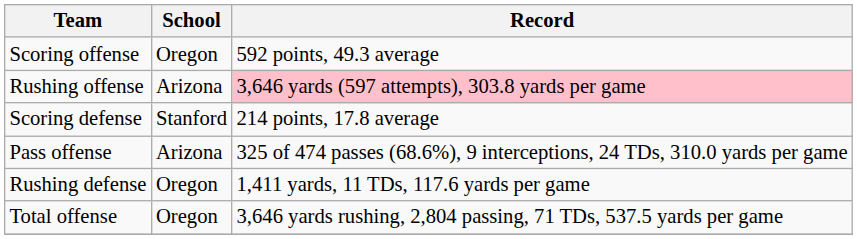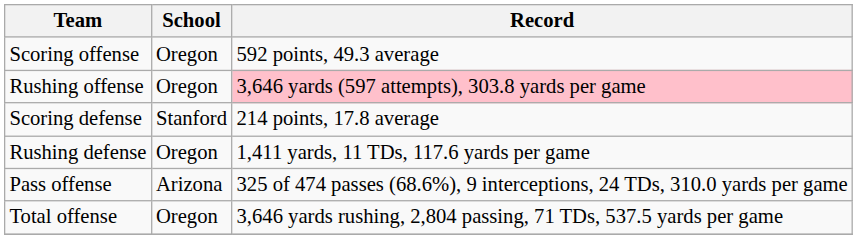 <table class="wikitable">
 <tr>
 <th>Team</th>
 <th>School</th>
 <th>Record</th>
 </tr>
 <tr>
 <td>Scoring offense</td>
 <td>Oregon</td>
 <td>592 points, 49.3 average</td>
 </tr>
 <tr>
 <td>Rushing offense</td>
-<td>Arizona</td>
+<td>Oregon</td>
 <td style="background: pink;">3,646 yards (597 attempts), 303.8 yards per game</td>
 </tr>
 <tr>
 <td>Scoring defense</td>
 <td>Stanford</td>
 <td>214 points, 17.8 average</td>
 </tr>
 <tr>
+<td>Rushing defense</td>
+<td>Oregon</td>
+<td>1,411 yards, 11 TDs, 117.6 yards per game</td>
+</tr>
+<tr>
 <td>Pass offense</td>
 <td>Arizona</td>
 <td>325 of 474 passes (68.6%), 9 interceptions, 24 TDs, 310.0 yards per game</td>
-</tr>
-<tr>
-<td>Rushing defense</td>
-<td>Oregon</td>
-<td>1,411 yards, 11 TDs, 117.6 yards per game</td>
 </tr>
 <tr>
 <td>Total offense</td>
 <td>Oregon</td>
 <td>3,646 yards rushing, 2,804 passing, 71 TDs, 537.5 yards per game</td>
 </tr>
 <tr>
 </tr>
 </table>
